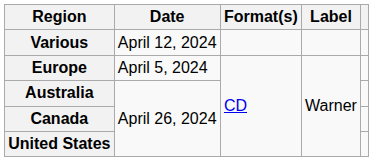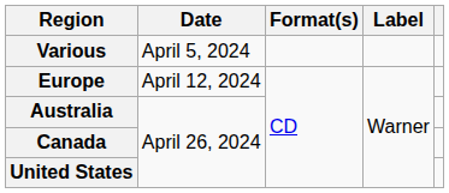 <table class="wikitable plainrowheaders">
 <tr>
 <th scope="col">Region</th>
 <th scope="col">Date</th>
 <th scope="col">Format(s)</th>
 <th scope="col">Label</th>
 <th scope="col"></th>
 </tr>
 <tr>
 <th scope="row">Various</th>
-<td>April 12, 2024</td>
+<td>April 5, 2024</td>
 <td></td>
 <td></td>
 <td style="text-align:center"></td>
 </tr>
 <tr>
 <th scope="row">Europe</th>
-<td>April 5, 2024</td>
+<td>April 12, 2024</td>
 <td rowspan="4"><a href='#'>CD</a></td>
 <td rowspan="4">Warner</td>
 <td style="text-align:center"></td>
 </tr>
 <tr>
 <th scope="row">Australia</th>
 <td rowspan="3">April 26, 2024</td>
 <td style="text-align:center"></td>
 </tr>
 <tr>
 <th scope="row">Canada</th>
 <td style="text-align:center"></td>
 </tr>
 <tr>
 <th scope="row">United States</th>
 <td style="text-align:center"></td>
 </tr>
 </table>
